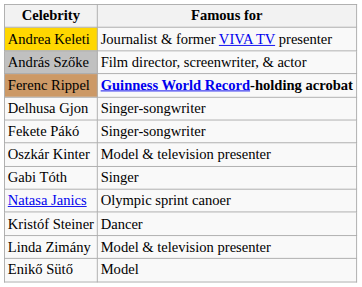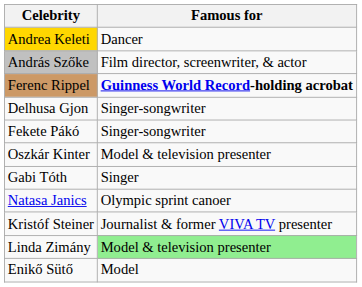 <table class=wikitable>
 <tr>
 <th>Celebrity</th>
 <th>Famous for</th>
 </tr>
 <tr>
 <td style="background-color:gold;">Andrea Keleti</td>
-<td>Journalist & former <a href='#'>VIVA TV</a> presenter</td>
+<td>Dancer</td>
 </tr>
 <tr>
 <td style="background-color:silver;">András Szőke</td>
 <td>Film director, screenwriter, & actor</td>
 </tr>
 <tr>
 <td style="background-color:#CC9966;">Ferenc Rippel</td>
 <td><strong><a href='#'>Guinness World Record</a>-holding acrobat</strong></td>
 </tr>
 <tr>
 <td>Delhusa Gjon</td>
 <td>Singer-songwriter</td>
 </tr>
 <tr>
 <td>Fekete Pákó</td>
 <td>Singer-songwriter</td>
 </tr>
 <tr>
 <td>Oszkár Kinter</td>
 <td>Model & television presenter</td>
 </tr>
 <tr>
 <td>Gabi Tóth</td>
 <td>Singer</td>
 </tr>
 <tr>
 <td><a href='#'>Natasa Janics</a></td>
 <td>Olympic sprint canoer</td>
 </tr>
 <tr>
 <td>Kristóf Steiner</td>
-<td>Dancer</td>
+<td>Journalist & former <a href='#'>VIVA TV</a> presenter</td>
 </tr>
 <tr>
 <td>Linda Zimány</td>
-<td>Model & television presenter</td>
+<td style="background: lightgreen;">Model & television presenter</td>
 </tr>
 <tr>
 <td>Enikő Sütő</td>
 <td>Model</td>
 </tr>
 </table>
